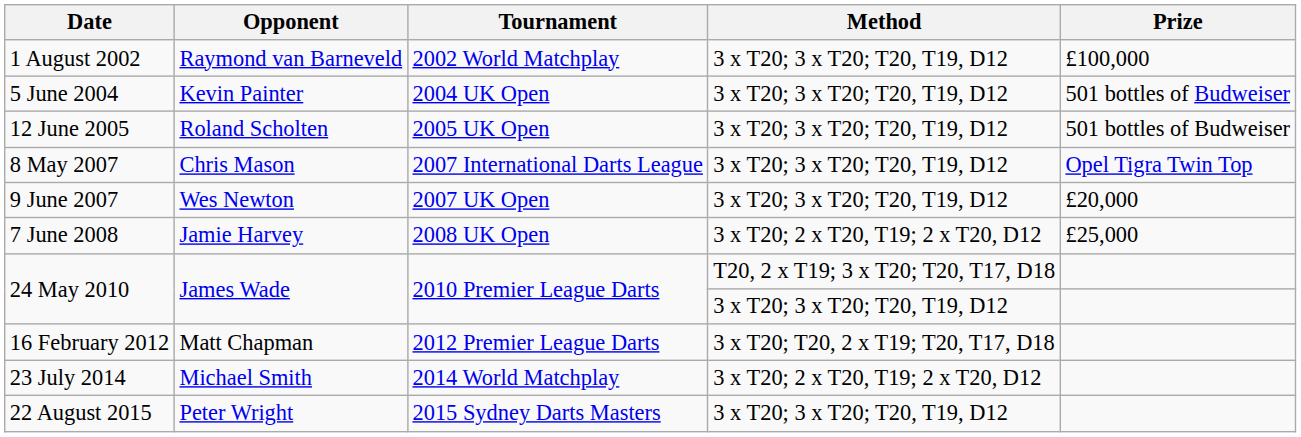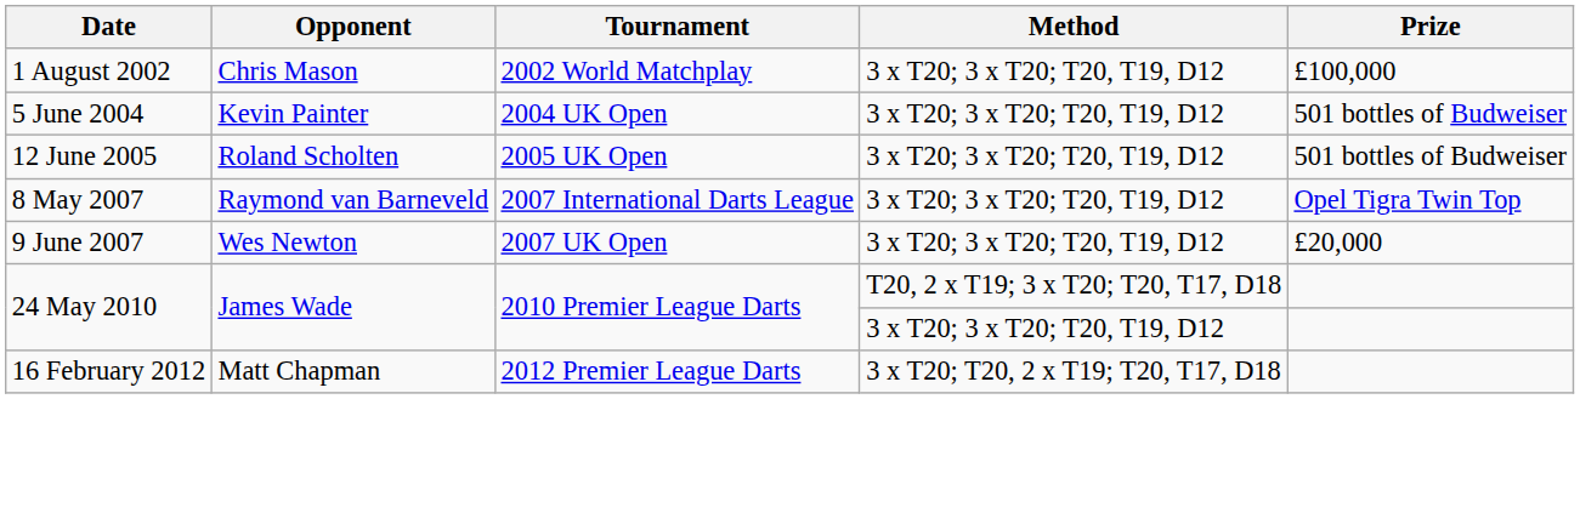 <table class="wikitable">
 <tr>
 <th>Date</th>
 <th>Opponent</th>
 <th>Tournament</th>
 <th>Method</th>
 <th>Prize</th>
 </tr>
 <tr>
 <td>1 August 2002</td>
-<td> <a href='#'>Raymond van Barneveld</a></td>
+<td> <a href='#'>Chris Mason</a></td>
 <td><a href='#'>2002 World Matchplay</a></td>
 <td>3 x T20; 3 x T20; T20, T19, D12</td>
 <td>£100,000</td>
 </tr>
 <tr>
 <td>5 June 2004</td>
 <td> <a href='#'>Kevin Painter</a></td>
 <td><a href='#'>2004 UK Open</a></td>
 <td>3 x T20; 3 x T20; T20, T19, D12</td>
 <td>501 bottles of <a href='#'>Budweiser</a></td>
 </tr>
 <tr>
 <td>12 June 2005</td>
 <td> <a href='#'>Roland Scholten</a></td>
 <td><a href='#'>2005 UK Open</a></td>
 <td>3 x T20; 3 x T20; T20, T19, D12</td>
 <td>501 bottles of Budweiser</td>
 </tr>
 <tr>
 <td>8 May 2007</td>
-<td> <a href='#'>Chris Mason</a></td>
+<td> <a href='#'>Raymond van Barneveld</a></td>
 <td><a href='#'>2007 International Darts League</a></td>
 <td>3 x T20; 3 x T20; T20, T19, D12</td>
 <td><a href='#'>Opel Tigra Twin Top</a></td>
 </tr>
 <tr>
 <td>9 June 2007</td>
 <td> <a href='#'>Wes Newton</a></td>
 <td><a href='#'>2007 UK Open</a></td>
 <td>3 x T20; 3 x T20; T20, T19, D12</td>
 <td>£20,000</td>
-</tr>
-<tr>
-<td>7 June 2008</td>
-<td> <a href='#'>Jamie Harvey</a></td>
-<td><a href='#'>2008 UK Open</a></td>
-<td>3 x T20; 2 x T20, T19; 2 x T20, D12</td>
-<td>£25,000</td>
 </tr>
 <tr>
 <td rowspan=2>24 May 2010</td>
 <td rowspan=2> <a href='#'>James Wade</a></td>
 <td rowspan=2><a href='#'>2010 Premier League Darts</a></td>
 <td>T20, 2 x T19; 3 x T20; T20, T17, D18</td>
 <td></td>
 </tr>
 <tr>
 <td>3 x T20; 3 x T20; T20, T19, D12</td>
 <td></td>
 </tr>
 <tr>
 <td>16 February 2012</td>
 <td> Matt Chapman</td>
 <td><a href='#'>2012 Premier League Darts</a></td>
 <td>3 x T20; T20, 2 x T19; T20, T17, D18</td>
 <td></td>
 </tr>
-<tr>
-<td>23 July 2014</td>
-<td> <a href='#'>Michael Smith</a></td>
-<td><a href='#'>2014 World Matchplay</a></td>
-<td>3 x T20; 2 x T20, T19; 2 x T20, D12</td>
-<td></td>
-</tr>
-<tr>
-<td>22 August 2015</td>
-<td> <a href='#'>Peter Wright</a></td>
-<td><a href='#'>2015 Sydney Darts Masters</a></td>
-<td>3 x T20; 3 x T20; T20, T19, D12</td>
-<td></td>
-</tr>
 </table>
